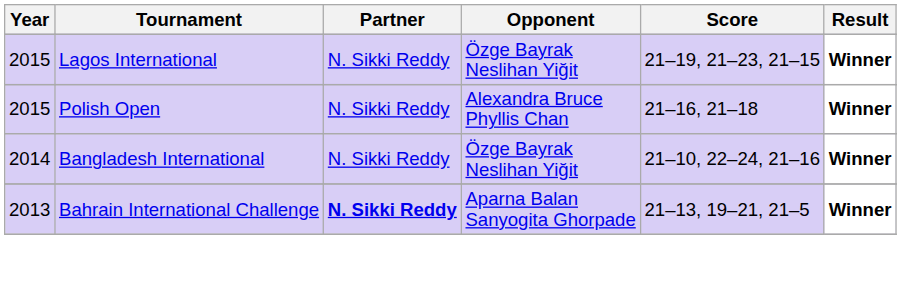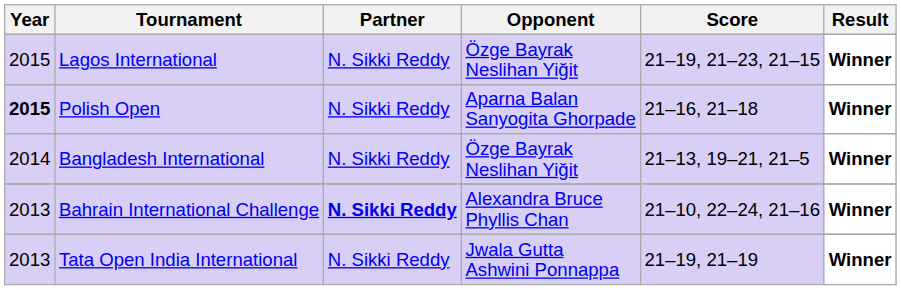 <table class="sortable wikitable" style="font-size: 90%;">
 <tr>
 <th>Year</th>
 <th>Tournament</th>
 <th>Partner</th>
 <th>Opponent</th>
 <th>Score</th>
 <th>Result</th>
 </tr>
 <tr>
 </tr>
 <tr style="background:#D8CEF6">
 <td align="center">2015</td>
 <td align="left"><a href='#'>Lagos International</a></td>
 <td align="left"> <a href='#'>N. Sikki Reddy</a></td>
 <td align="left"> <a href='#'>Özge Bayrak</a> <br>  <a href='#'>Neslihan Yiğit</a></td>
 <td align="left">21–19, 21–23, 21–15</td>
 <td style="text-align:left; background:white"> <strong>Winner</strong></td>
 </tr>
 <tr>
 </tr>
 <tr style="background:#D8CEF6">
-<td align="center">2015</td>
+<td align="center"><strong>2015</strong></td>
 <td align="left"><a href='#'>Polish Open</a></td>
 <td align="left"> <a href='#'>N. Sikki Reddy</a></td>
-<td align="left"> <a href='#'>Alexandra Bruce</a> <br>  <a href='#'>Phyllis Chan</a></td>
+<td align="left"> <a href='#'>Aparna Balan</a> <br>  <a href='#'>Sanyogita Ghorpade</a></td>
 <td align="left">21–16, 21–18</td>
 <td style="text-align:left; background:white"> <strong>Winner</strong></td>
 </tr>
 <tr>
 </tr>
 <tr style="background:#D8CEF6">
 <td align="center">2014</td>
 <td align="left"><a href='#'>Bangladesh International</a></td>
 <td align="left"> <a href='#'>N. Sikki Reddy</a></td>
 <td align="left"> <a href='#'>Özge Bayrak</a> <br>  <a href='#'>Neslihan Yiğit</a></td>
-<td align="left">21–10, 22–24, 21–16</td>
+<td align="left">21–13, 19–21, 21–5</td>
 <td style="text-align:left; background:white"> <strong>Winner</strong></td>
 </tr>
 <tr>
 </tr>
 <tr style="background:#D8CEF6">
 <td align="center">2013</td>
 <td align="left"><a href='#'>Bahrain International Challenge</a></td>
 <td align="left"><strong> <a href='#'>N. Sikki Reddy</a></strong></td>
-<td align="left"> <a href='#'>Aparna Balan</a> <br>  <a href='#'>Sanyogita Ghorpade</a></td>
-<td align="left">21–13, 19–21, 21–5</td>
+<td align="left"> <a href='#'>Alexandra Bruce</a> <br>  <a href='#'>Phyllis Chan</a></td>
+<td align="left">21–10, 22–24, 21–16</td>
 <td style="text-align:left; background:white"> <strong>Winner</strong></td>
 </tr>
 <tr>
 </tr>
+<tr style="background:#D8CEF6">
+<td align="center">2013</td>
+<td align="left"><a href='#'>Tata Open India International</a></td>
+<td align="left"> <a href='#'>N. Sikki Reddy</a></td>
+<td align="left"> <a href='#'>Jwala Gutta</a> <br>  <a href='#'>Ashwini Ponnappa</a></td>
+<td align="left">21–19, 21–19</td>
+<td style="text-align:left; background:white"> <strong>Winner</strong></td>
+</tr>
 </table>
